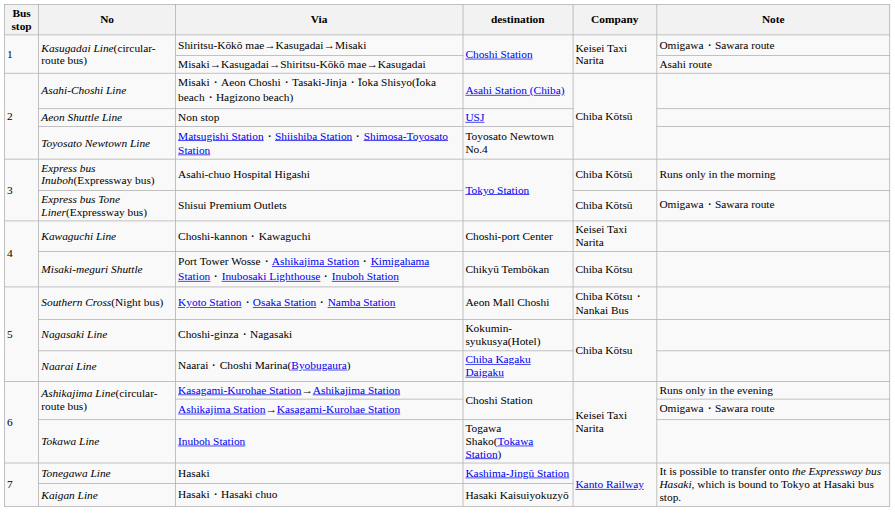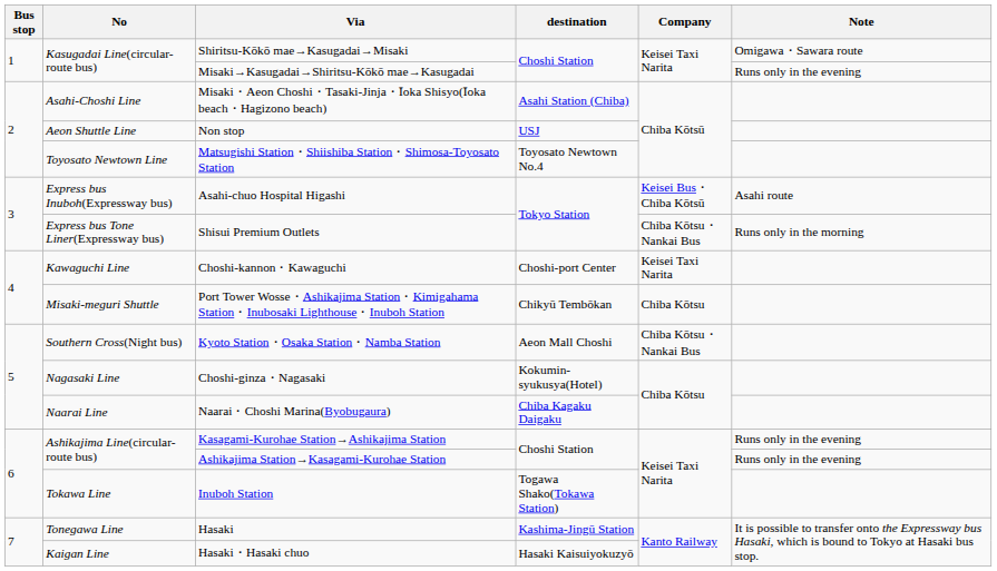 <table class="wikitable">
 <tr>
 <th>Bus stop</th>
 <th>No</th>
 <th>Via</th>
 <th>destination</th>
 <th>Company</th>
 <th>Note</th>
 </tr>
 <tr>
 <td rowspan="2">1</td>
 <td rowspan="2"><em>Kasugadai Line</em>(circular-route bus)</td>
 <td>Shiritsu-Kōkō mae→Kasugadai→Misaki</td>
 <td rowspan="2"><a href='#'>Choshi Station</a></td>
 <td rowspan="2">Keisei Taxi Narita</td>
 <td>Omigawa・Sawara route</td>
 </tr>
 <tr>
 <td>Misaki→Kasugadai→Shiritsu-Kōkō mae→Kasugadai</td>
-<td>Asahi route</td>
+<td>Runs only in the evening</td>
 </tr>
 <tr>
 <td rowspan="3">2</td>
 <td><em>Asahi-Choshi Line</em></td>
 <td>Misaki・Aeon Choshi・Tasaki-Jinja・Īoka Shisyo(Īoka beach・Hagizono beach)</td>
 <td><a href='#'>Asahi Station (Chiba)</a></td>
 <td rowspan="3">Chiba Kōtsū</td>
 <td></td>
 </tr>
 <tr>
 <td><em>Aeon Shuttle Line</em></td>
 <td>Non stop</td>
 <td><a href='#'>USJ</a></td>
 <td></td>
 </tr>
 <tr>
 <td><em>Toyosato Newtown Line</em></td>
 <td><a href='#'>Matsugishi Station</a>・<a href='#'>Shiishiba Station</a>・<a href='#'>Shimosa-Toyosato Station</a></td>
 <td>Toyosato Newtown No.4</td>
 <td></td>
 </tr>
 <tr>
 <td rowspan="2">3</td>
 <td><em>Express bus Inuboh</em>(Expressway bus)</td>
 <td>Asahi-chuo Hospital Higashi</td>
 <td rowspan="2"><a href='#'>Tokyo Station</a></td>
-<td>Chiba Kōtsū</td>
-<td>Runs only in the morning</td>
+<td><a href='#'>Keisei Bus</a>・Chiba Kōtsū</td>
+<td>Asahi route</td>
 </tr>
 <tr>
 <td><em>Express bus Tone Liner</em>(Expressway bus)</td>
 <td>Shisui Premium Outlets</td>
-<td>Chiba Kōtsū</td>
-<td>Omigawa・Sawara route</td>
+<td>Chiba Kōtsu・Nankai Bus</td>
+<td>Runs only in the morning</td>
 </tr>
 <tr>
 <td rowspan="2">4</td>
 <td><em>Kawaguchi Line</em></td>
 <td>Choshi-kannon・Kawaguchi</td>
 <td>Choshi-port Center</td>
 <td>Keisei Taxi Narita</td>
 <td></td>
 </tr>
 <tr>
 <td><em>Misaki-meguri Shuttle</em></td>
 <td>Port Tower Wosse・<a href='#'>Ashikajima Station</a>・<a href='#'>Kimigahama Station</a>・<a href='#'>Inubosaki Lighthouse</a>・<a href='#'>Inuboh Station</a></td>
 <td>Chikyū Tembōkan</td>
 <td>Chiba Kōtsu</td>
 <td></td>
 </tr>
 <tr>
 <td rowspan="3">5</td>
 <td><em>Southern Cross</em>(Night bus)</td>
 <td><a href='#'>Kyoto Station</a>・<a href='#'>Osaka Station</a>・<a href='#'>Namba Station</a></td>
 <td>Aeon Mall Choshi</td>
 <td>Chiba Kōtsu・Nankai Bus</td>
 <td></td>
 </tr>
 <tr>
 <td><em>Nagasaki Line</em></td>
 <td>Choshi-ginza・Nagasaki</td>
 <td>Kokumin-syukusya(Hotel)</td>
 <td rowspan="2">Chiba Kōtsu</td>
 <td></td>
 </tr>
 <tr>
 <td><em>Naarai Line</em></td>
 <td>Naarai・Choshi Marina(<a href='#'>Byobugaura</a>)</td>
 <td><a href='#'>Chiba Kagaku Daigaku</a></td>
 <td></td>
 </tr>
 <tr>
 <td rowspan="3">6</td>
 <td rowspan="2"><em>Ashikajima Line</em>(circular-route bus)</td>
 <td><a href='#'>Kasagami-Kurohae Station</a>→<a href='#'>Ashikajima Station</a></td>
 <td rowspan="2">Choshi Station</td>
 <td rowspan="3">Keisei Taxi Narita</td>
 <td>Runs only in the evening</td>
 </tr>
 <tr>
 <td><a href='#'>Ashikajima Station</a>→<a href='#'>Kasagami-Kurohae Station</a></td>
-<td>Omigawa・Sawara route</td>
+<td>Runs only in the evening</td>
 </tr>
 <tr>
 <td><em>Tokawa Line</em></td>
 <td><a href='#'>Inuboh Station</a></td>
 <td>Togawa Shako(<a href='#'>Tokawa Station</a>)</td>
 <td></td>
 </tr>
 <tr>
 <td rowspan="2">7</td>
 <td><em>Tonegawa Line</em></td>
 <td>Hasaki</td>
 <td><a href='#'>Kashima-Jingū Station</a></td>
 <td rowspan="2"><a href='#'>Kanto Railway</a></td>
 <td rowspan="2">It is possible to transfer onto <em>the Expressway bus Hasaki</em>, which is bound to Tokyo at Hasaki bus stop.</td>
 </tr>
 <tr>
 <td><em>Kaigan Line</em></td>
 <td>Hasaki・Hasaki chuo</td>
 <td>Hasaki Kaisuiyokuzyō</td>
 </tr>
 </table>
